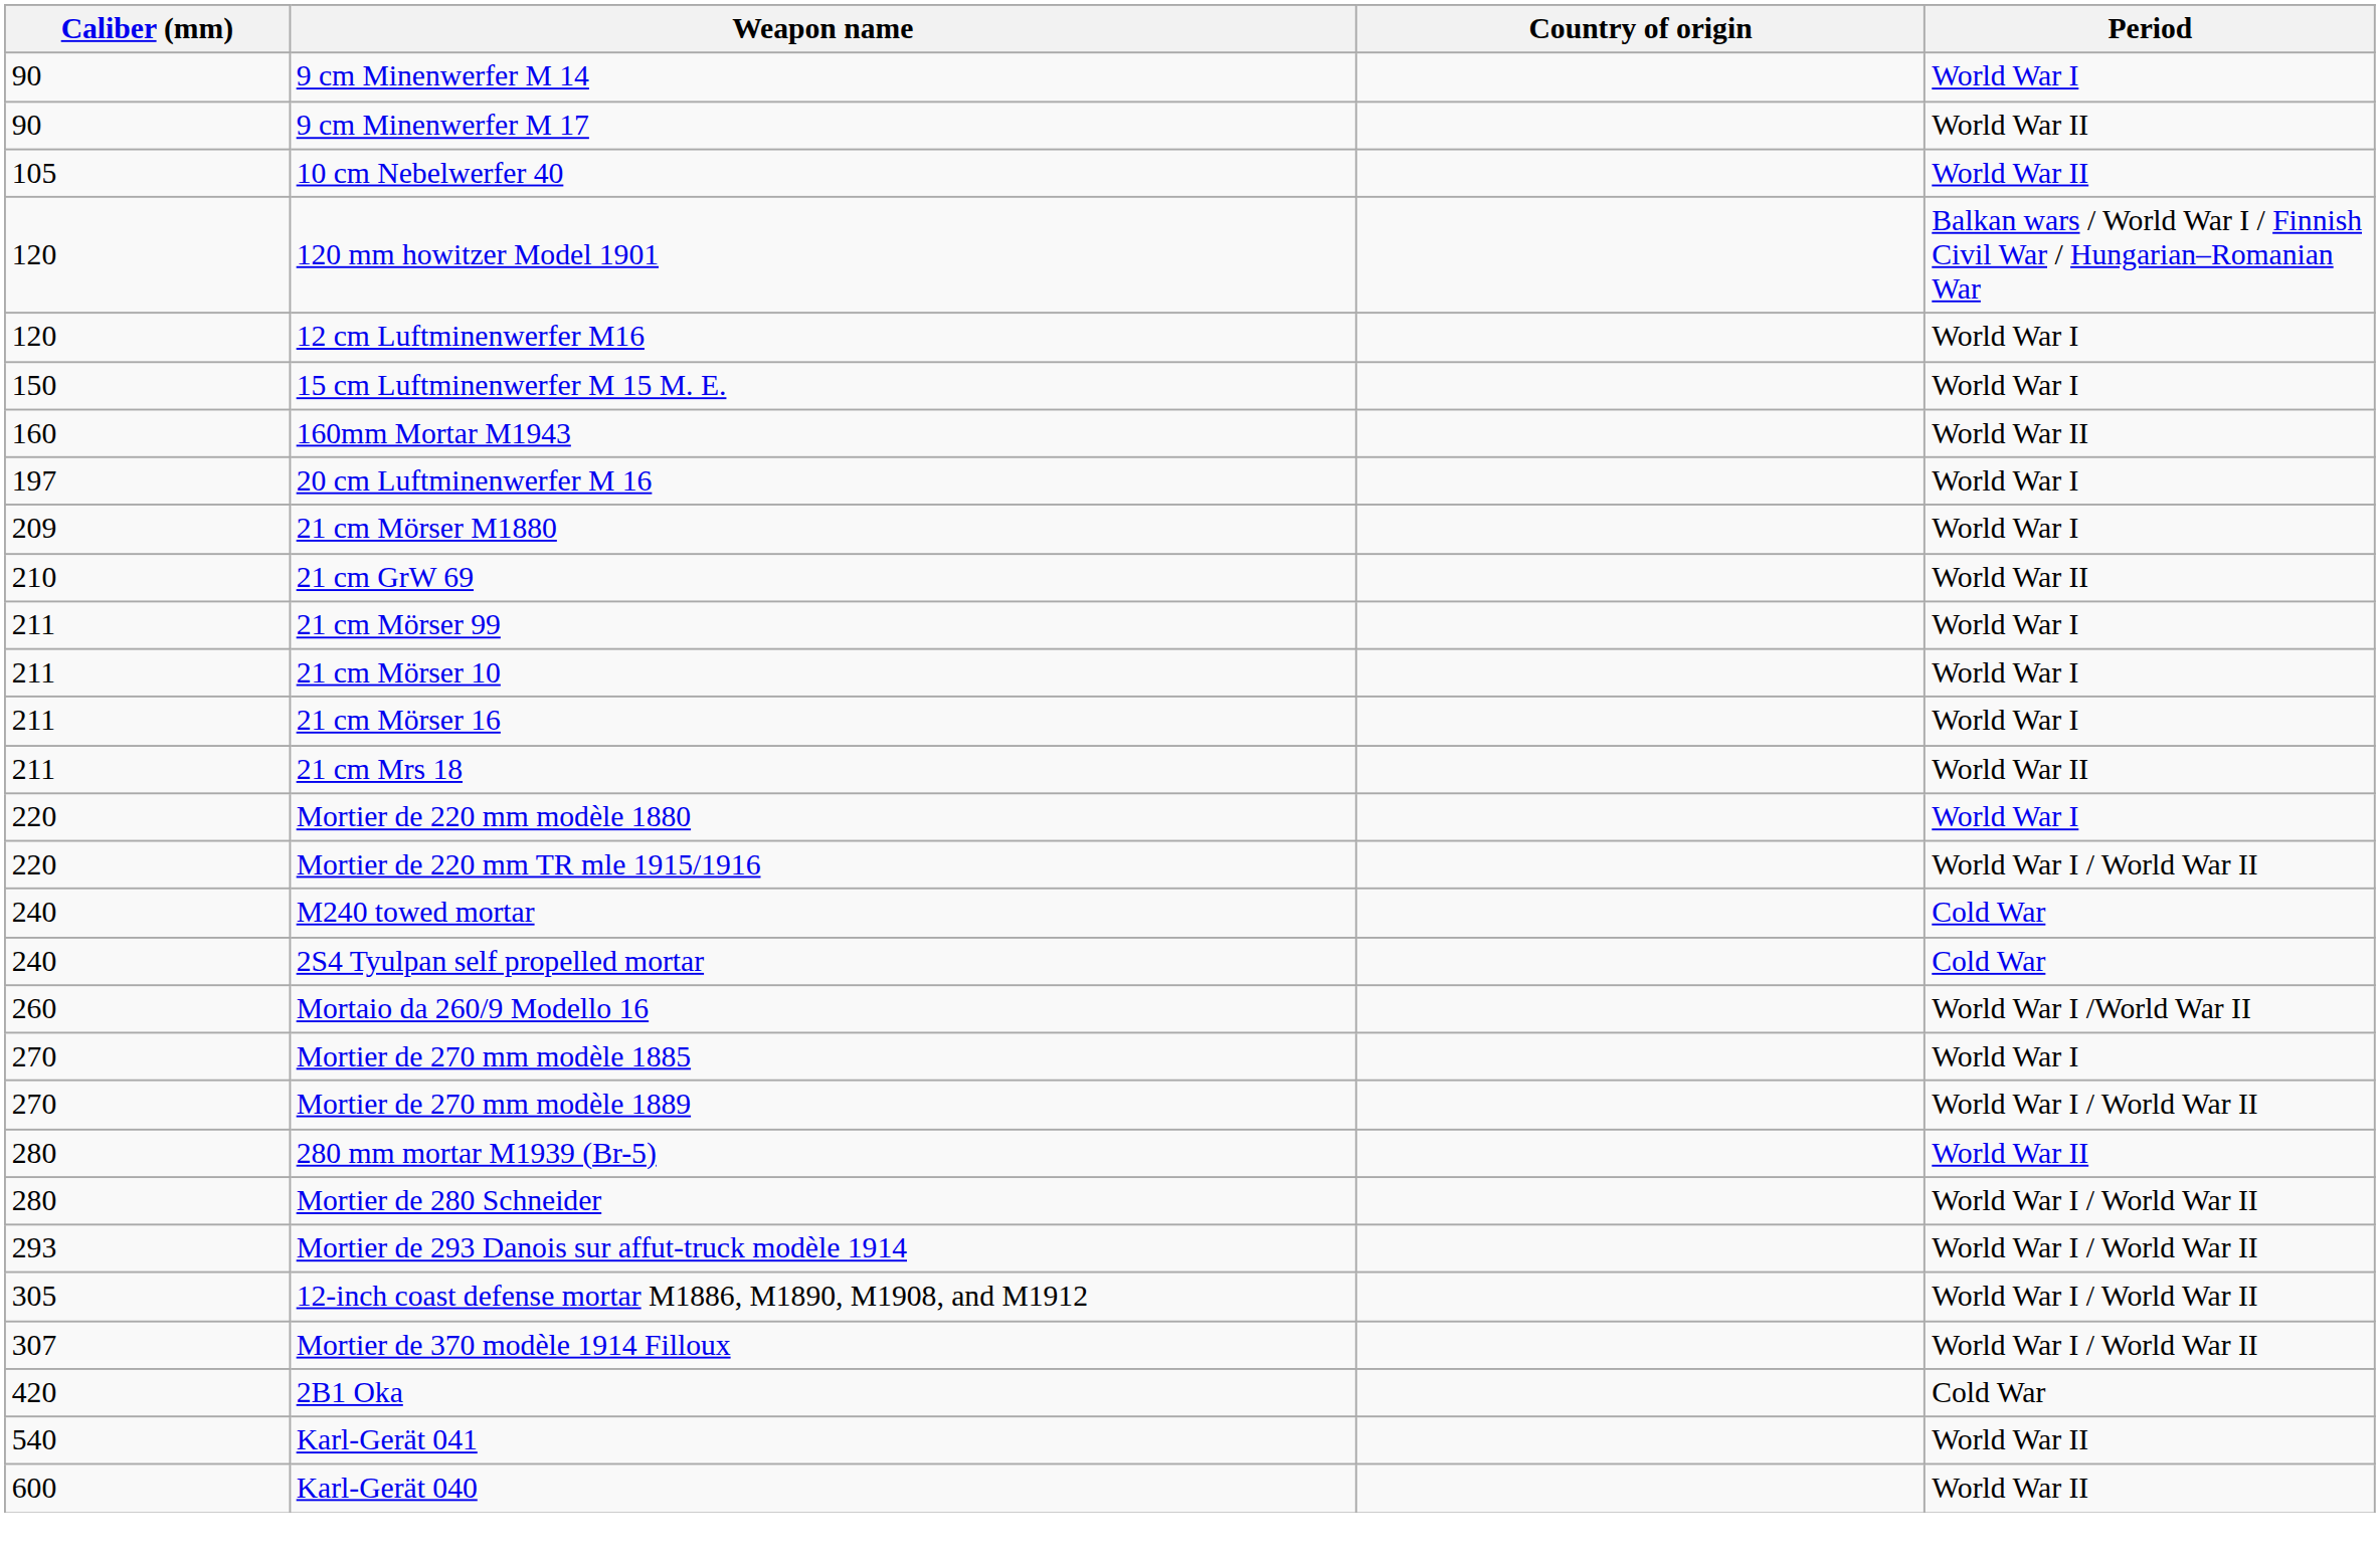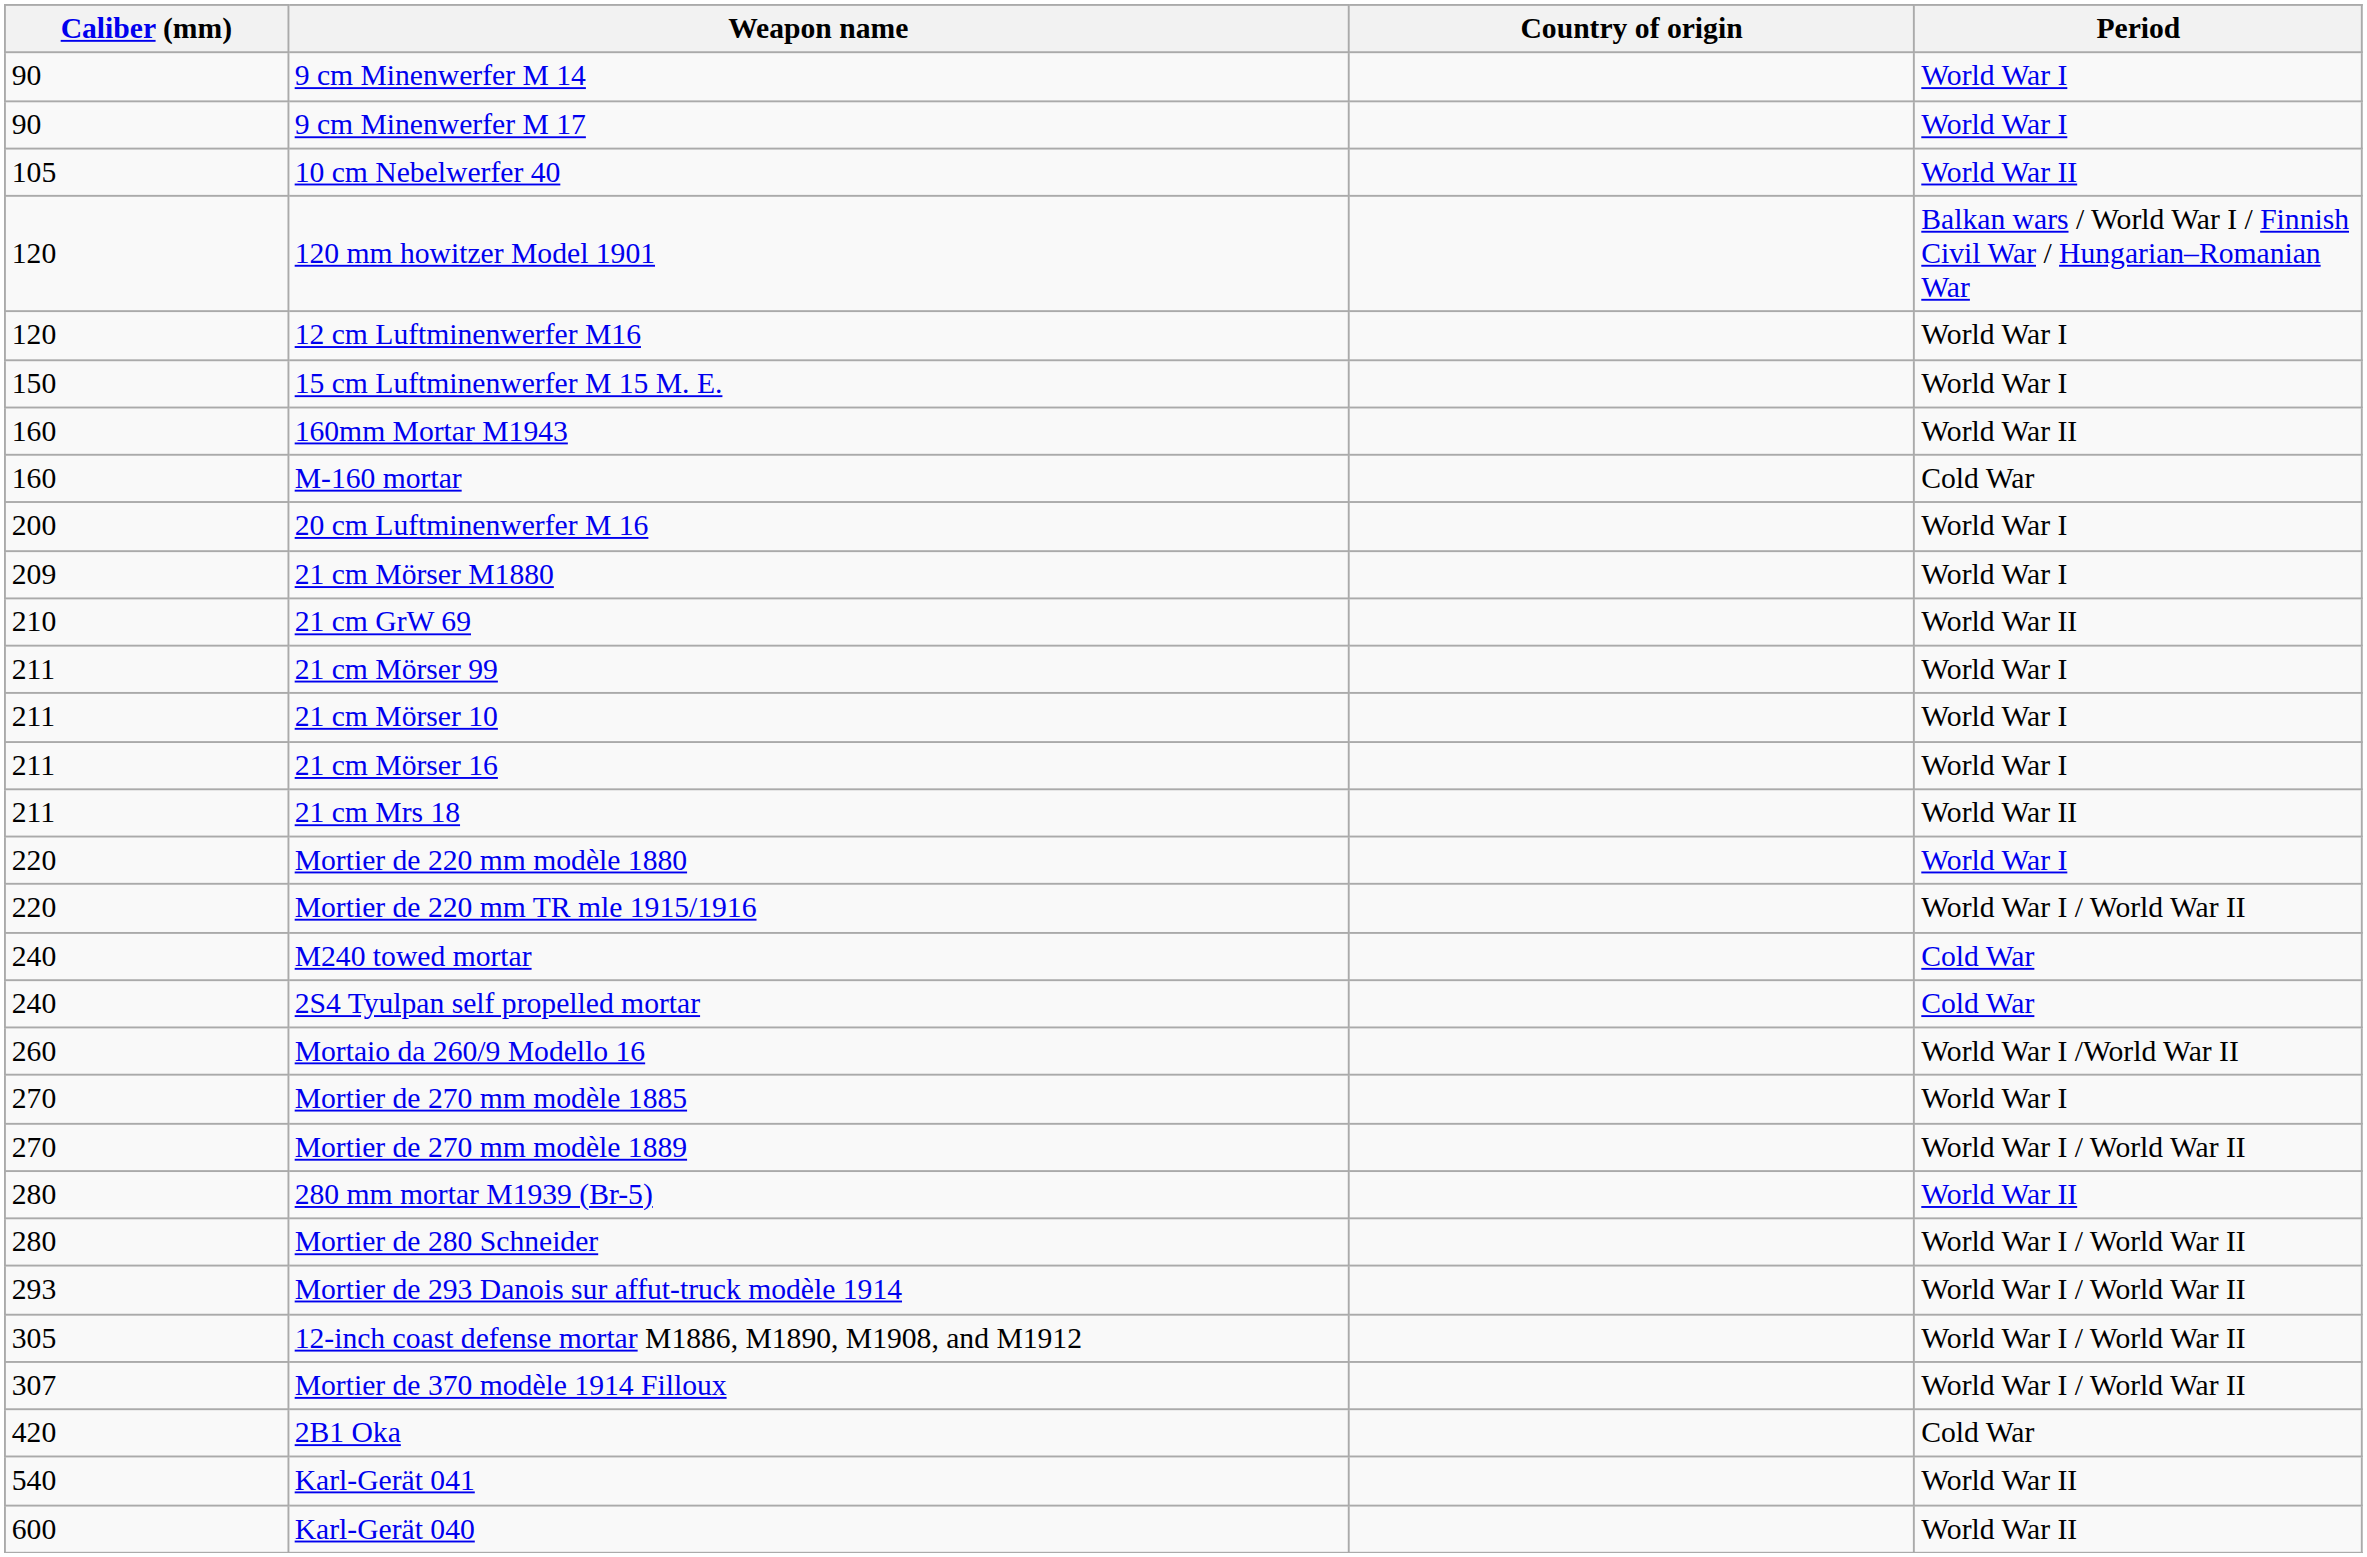 <table class="wikitable sortable" style="font-size:98%;">
 <tr>
 <th width=12%><a href='#'>Caliber</a> (mm)</th>
 <th width=45%>Weapon name</th>
 <th width=24%>Country of origin</th>
 <th width=19%>Period</th>
 </tr>
 <tr>
 <td>90</td>
 <td><a href='#'>9 cm Minenwerfer M 14</a></td>
 <td></td>
 <td><a href='#'>World War I</a></td>
 </tr>
 <tr>
 <td>90</td>
 <td><a href='#'>9 cm Minenwerfer M 17</a></td>
 <td></td>
-<td>World War II</td>
+<td><a href='#'>World War I</a></td>
 </tr>
 <tr>
 <td>105</td>
 <td><a href='#'>10 cm Nebelwerfer 40</a></td>
 <td></td>
 <td><a href='#'>World War II</a></td>
 </tr>
 <tr>
 <td>120</td>
 <td><a href='#'>120 mm howitzer Model 1901</a></td>
 <td></td>
 <td><a href='#'>Balkan wars</a> / World War I / <a href='#'>Finnish Civil War</a> / <a href='#'>Hungarian–Romanian War</a></td>
 </tr>
 <tr>
 <td>120</td>
 <td><a href='#'>12 cm Luftminenwerfer M16</a></td>
 <td></td>
 <td>World War I</td>
 </tr>
 <tr>
 <td>150</td>
 <td><a href='#'>15 cm Luftminenwerfer M 15 M. E.</a></td>
 <td></td>
 <td>World War I</td>
 </tr>
 <tr>
 <td>160</td>
 <td><a href='#'>160mm Mortar M1943</a></td>
 <td></td>
 <td>World War II</td>
 </tr>
 <tr>
-<td>197</td>
+<td>160</td>
+<td><a href='#'>M-160 mortar</a></td>
+<td></td>
+<td>Cold War</td>
+</tr>
+<tr>
+<td>200</td>
 <td><a href='#'>20 cm Luftminenwerfer M 16</a></td>
 <td></td>
 <td>World War I</td>
 </tr>
 <tr>
 <td>209</td>
 <td><a href='#'>21 cm Mörser M1880</a></td>
 <td></td>
 <td>World War I</td>
 </tr>
 <tr>
 <td>210</td>
 <td><a href='#'>21 cm GrW 69</a></td>
 <td></td>
 <td>World War II</td>
 </tr>
 <tr>
 <td>211</td>
 <td><a href='#'>21 cm Mörser 99</a></td>
 <td></td>
 <td>World War I</td>
 </tr>
 <tr>
 <td>211</td>
 <td><a href='#'>21 cm Mörser 10</a></td>
 <td></td>
 <td>World War I</td>
 </tr>
 <tr>
 <td>211</td>
 <td><a href='#'>21 cm Mörser 16</a></td>
 <td></td>
 <td>World War I</td>
 </tr>
 <tr>
 <td>211</td>
 <td><a href='#'>21 cm Mrs 18</a></td>
 <td></td>
 <td>World War II</td>
 </tr>
 <tr>
 <td>220</td>
 <td><a href='#'>Mortier de 220 mm modèle 1880</a></td>
 <td></td>
 <td><a href='#'>World War I</a></td>
 </tr>
 <tr>
 <td>220</td>
 <td><a href='#'>Mortier de 220 mm TR mle 1915/1916</a></td>
 <td></td>
 <td>World War I / World War II</td>
 </tr>
 <tr>
 <td>240</td>
 <td><a href='#'>M240 towed mortar</a></td>
 <td></td>
 <td><a href='#'>Cold War</a></td>
 </tr>
 <tr>
 <td>240</td>
 <td><a href='#'>2S4 Tyulpan self propelled mortar</a></td>
 <td></td>
 <td><a href='#'>Cold War</a></td>
 </tr>
 <tr>
 <td>260</td>
 <td><a href='#'>Mortaio da 260/9 Modello 16</a></td>
 <td></td>
 <td>World War I /World War II</td>
 </tr>
 <tr>
 <td>270</td>
 <td><a href='#'>Mortier de 270 mm modèle 1885</a></td>
 <td></td>
 <td>World War I</td>
 </tr>
 <tr>
 <td>270</td>
 <td><a href='#'>Mortier de 270 mm modèle 1889</a></td>
 <td></td>
 <td>World War I / World War II</td>
 </tr>
 <tr>
 <td>280</td>
 <td><a href='#'>280 mm mortar M1939 (Br-5)</a></td>
 <td></td>
 <td><a href='#'>World War II</a></td>
 </tr>
 <tr>
 <td>280</td>
 <td><a href='#'>Mortier de 280 Schneider</a></td>
 <td></td>
 <td>World War I / World War II</td>
 </tr>
 <tr>
 <td>293</td>
 <td><a href='#'>Mortier de 293 Danois sur affut-truck modèle 1914</a></td>
 <td></td>
 <td>World War I / World War II</td>
 </tr>
 <tr>
 <td>305</td>
 <td><a href='#'>12-inch coast defense mortar</a> M1886, M1890, M1908, and M1912</td>
 <td></td>
 <td>World War I / World War II</td>
 </tr>
 <tr>
 <td>307</td>
 <td><a href='#'>Mortier de 370 modèle 1914 Filloux</a></td>
 <td></td>
 <td>World War I / World War II</td>
 </tr>
 <tr>
 <td>420</td>
 <td><a href='#'>2B1 Oka</a></td>
 <td></td>
 <td>Cold War</td>
 </tr>
 <tr>
 <td>540</td>
 <td><a href='#'>Karl-Gerät 041</a></td>
 <td></td>
 <td>World War II</td>
 </tr>
 <tr>
 <td>600</td>
 <td><a href='#'>Karl-Gerät 040</a></td>
 <td></td>
 <td>World War II</td>
 </tr>
 <tr>
 </tr>
 </table>
